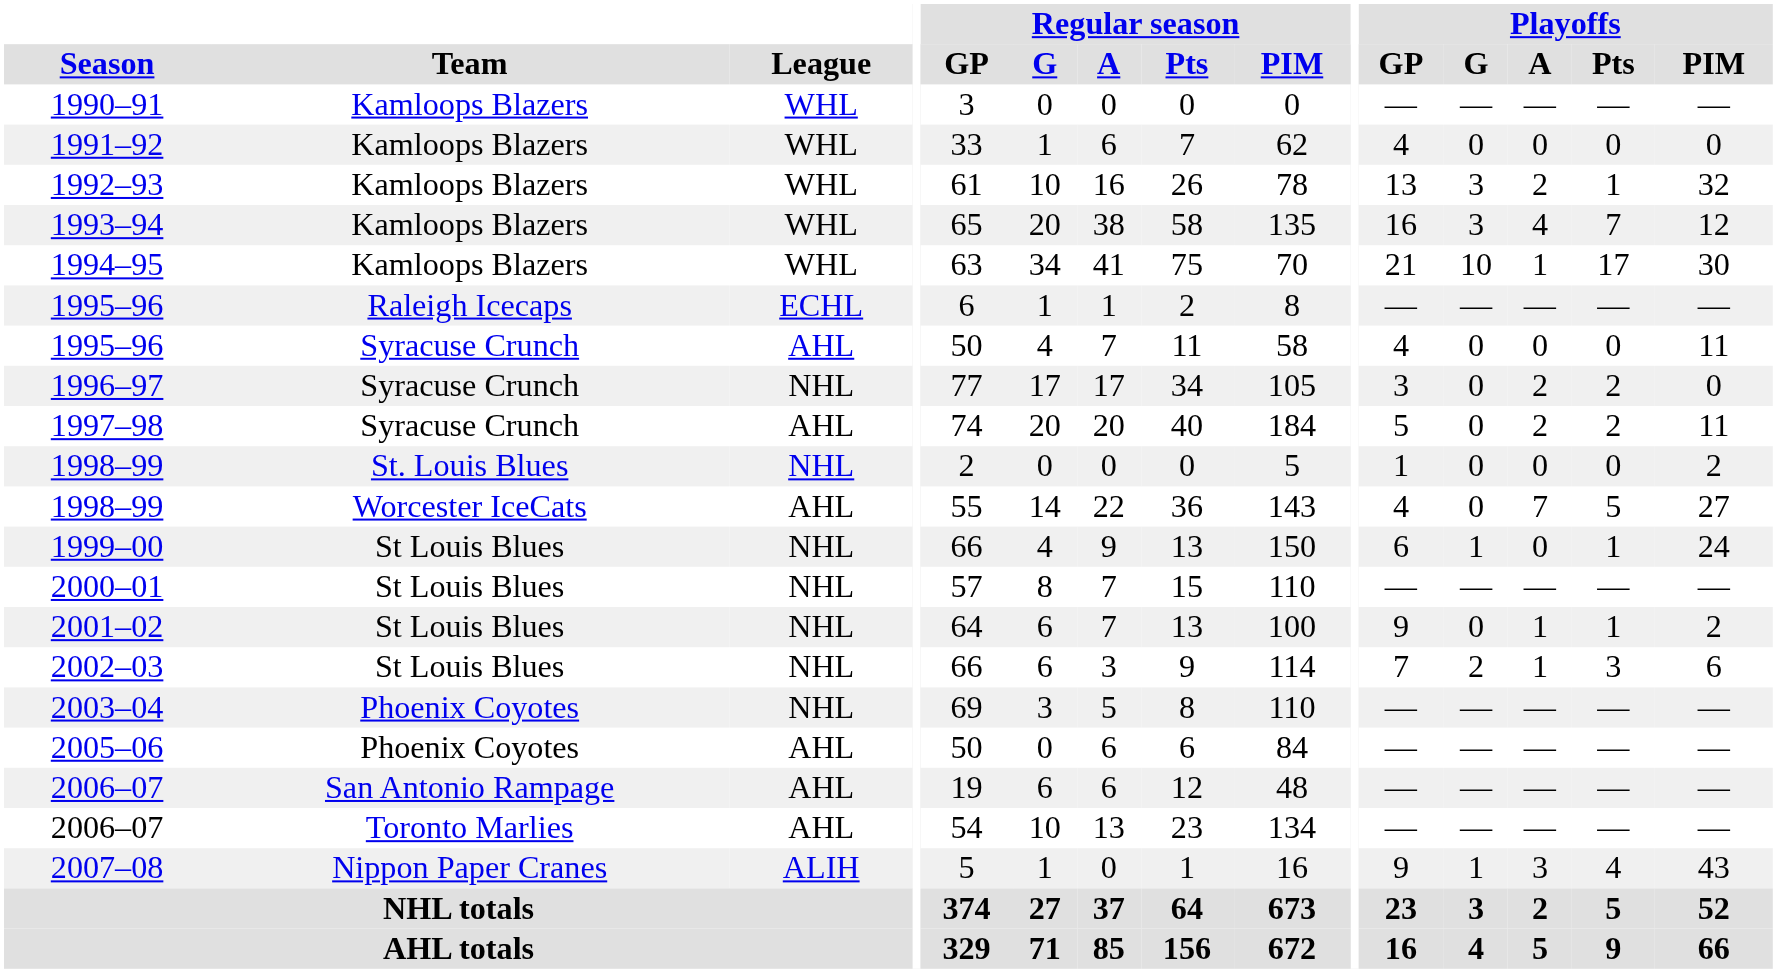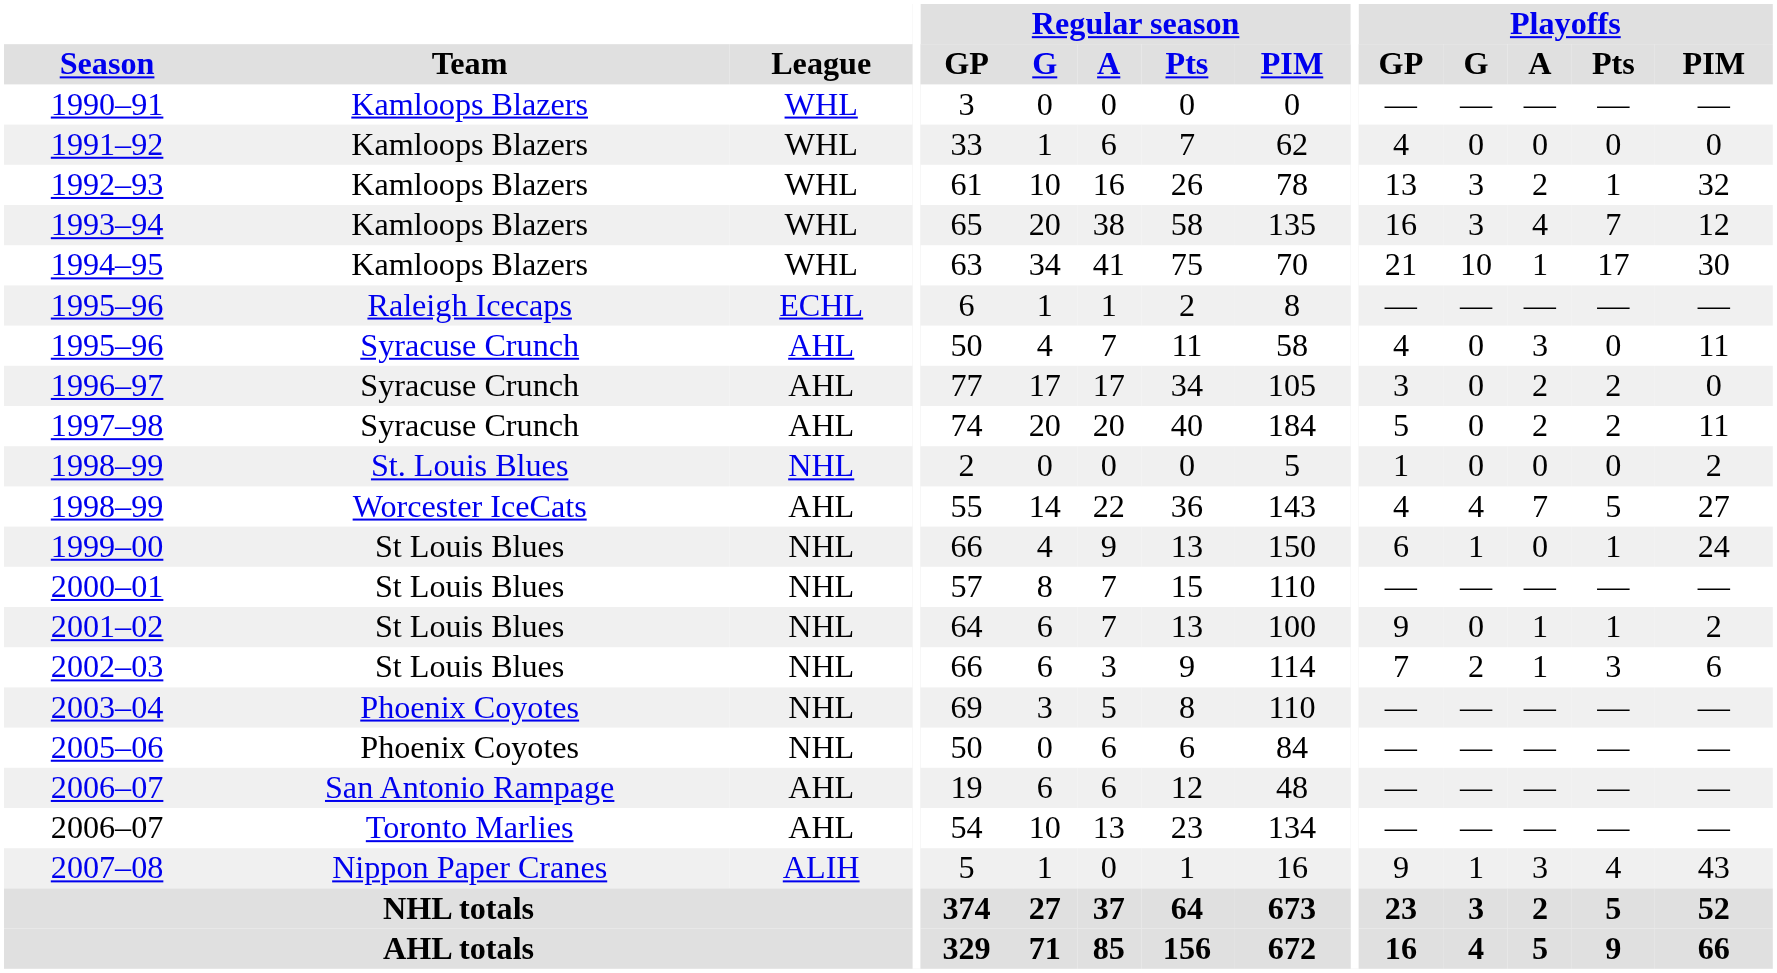 <table border="0" cellpadding="1" cellspacing="0" style="text-align:center; width:55em">
 <tr bgcolor="#e0e0e0">
 <th colspan="3"  bgcolor="#ffffff"></th>
 <th rowspan="99" bgcolor="#ffffff"></th>
 <th colspan="5"><a href='#'>Regular season</a></th>
 <th rowspan="99" bgcolor="#ffffff"></th>
 <th colspan="5"><a href='#'>Playoffs</a></th>
 </tr>
 <tr bgcolor="#e0e0e0">
 <th><a href='#'>Season</a></th>
 <th>Team</th>
 <th>League</th>
 <th>GP</th>
 <th><a href='#'>G</a></th>
 <th><a href='#'>A</a></th>
 <th><a href='#'>Pts</a></th>
 <th><a href='#'>PIM</a></th>
 <th>GP</th>
 <th>G</th>
 <th>A</th>
 <th>Pts</th>
 <th>PIM</th>
 </tr>
 <tr>
 <td><a href='#'>1990–91</a></td>
 <td><a href='#'>Kamloops Blazers</a></td>
 <td><a href='#'>WHL</a></td>
 <td>3</td>
 <td>0</td>
 <td>0</td>
 <td>0</td>
 <td>0</td>
 <td>—</td>
 <td>—</td>
 <td>—</td>
 <td>—</td>
 <td>—</td>
 </tr>
 <tr style="background: #f0f0f0;">
 <td><a href='#'>1991–92</a></td>
 <td>Kamloops Blazers</td>
 <td>WHL</td>
 <td>33</td>
 <td>1</td>
 <td>6</td>
 <td>7</td>
 <td>62</td>
 <td>4</td>
 <td>0</td>
 <td>0</td>
 <td>0</td>
 <td>0</td>
 </tr>
 <tr>
 <td><a href='#'>1992–93</a></td>
 <td>Kamloops Blazers</td>
 <td>WHL</td>
 <td>61</td>
 <td>10</td>
 <td>16</td>
 <td>26</td>
 <td>78</td>
 <td>13</td>
 <td>3</td>
 <td>2</td>
 <td>1</td>
 <td>32</td>
 </tr>
 <tr style="background: #f0f0f0;">
 <td><a href='#'>1993–94</a></td>
 <td>Kamloops Blazers</td>
 <td>WHL</td>
 <td>65</td>
 <td>20</td>
 <td>38</td>
 <td>58</td>
 <td>135</td>
 <td>16</td>
 <td>3</td>
 <td>4</td>
 <td>7</td>
 <td>12</td>
 </tr>
 <tr>
 <td><a href='#'>1994–95</a></td>
 <td>Kamloops Blazers</td>
 <td>WHL</td>
 <td>63</td>
 <td>34</td>
 <td>41</td>
 <td>75</td>
 <td>70</td>
 <td>21</td>
 <td>10</td>
 <td>1</td>
 <td>17</td>
 <td>30</td>
 </tr>
 <tr style="background: #f0f0f0;">
 <td><a href='#'>1995–96</a></td>
 <td><a href='#'>Raleigh Icecaps</a></td>
 <td><a href='#'>ECHL</a></td>
 <td>6</td>
 <td>1</td>
 <td>1</td>
 <td>2</td>
 <td>8</td>
 <td>—</td>
 <td>—</td>
 <td>—</td>
 <td>—</td>
 <td>—</td>
 </tr>
 <tr>
 <td><a href='#'>1995–96</a></td>
 <td><a href='#'>Syracuse Crunch</a></td>
 <td><a href='#'>AHL</a></td>
 <td>50</td>
 <td>4</td>
 <td>7</td>
 <td>11</td>
 <td>58</td>
 <td>4</td>
 <td>0</td>
-<td>0</td>
+<td>3</td>
 <td>0</td>
 <td>11</td>
 </tr>
 <tr style="background: #f0f0f0;">
 <td><a href='#'>1996–97</a></td>
 <td>Syracuse Crunch</td>
-<td>NHL</td>
+<td>AHL</td>
 <td>77</td>
 <td>17</td>
 <td>17</td>
 <td>34</td>
 <td>105</td>
 <td>3</td>
 <td>0</td>
 <td>2</td>
 <td>2</td>
 <td>0</td>
 </tr>
 <tr>
 <td><a href='#'>1997–98</a></td>
 <td>Syracuse Crunch</td>
 <td>AHL</td>
 <td>74</td>
 <td>20</td>
 <td>20</td>
 <td>40</td>
 <td>184</td>
 <td>5</td>
 <td>0</td>
 <td>2</td>
 <td>2</td>
 <td>11</td>
 </tr>
 <tr style="background: #f0f0f0;">
 <td><a href='#'>1998–99</a></td>
 <td><a href='#'>St. Louis Blues</a></td>
 <td><a href='#'>NHL</a></td>
 <td>2</td>
 <td>0</td>
 <td>0</td>
 <td>0</td>
 <td>5</td>
 <td>1</td>
 <td>0</td>
 <td>0</td>
 <td>0</td>
 <td>2</td>
 </tr>
 <tr>
 <td><a href='#'>1998–99</a></td>
 <td><a href='#'>Worcester IceCats</a></td>
 <td>AHL</td>
 <td>55</td>
 <td>14</td>
 <td>22</td>
 <td>36</td>
 <td>143</td>
 <td>4</td>
-<td>0</td>
+<td>4</td>
 <td>7</td>
 <td>5</td>
 <td>27</td>
 </tr>
 <tr style="background: #f0f0f0;">
 <td><a href='#'>1999–00</a></td>
 <td>St Louis Blues</td>
 <td>NHL</td>
 <td>66</td>
 <td>4</td>
 <td>9</td>
 <td>13</td>
 <td>150</td>
 <td>6</td>
 <td>1</td>
 <td>0</td>
 <td>1</td>
 <td>24</td>
 </tr>
 <tr>
 <td><a href='#'>2000–01</a></td>
 <td>St Louis Blues</td>
 <td>NHL</td>
 <td>57</td>
 <td>8</td>
 <td>7</td>
 <td>15</td>
 <td>110</td>
 <td>—</td>
 <td>—</td>
 <td>—</td>
 <td>—</td>
 <td>—</td>
 </tr>
 <tr style="background: #f0f0f0;">
 <td><a href='#'>2001–02</a></td>
 <td>St Louis Blues</td>
 <td>NHL</td>
 <td>64</td>
 <td>6</td>
 <td>7</td>
 <td>13</td>
 <td>100</td>
 <td>9</td>
 <td>0</td>
 <td>1</td>
 <td>1</td>
 <td>2</td>
 </tr>
 <tr>
 <td><a href='#'>2002–03</a></td>
 <td>St Louis Blues</td>
 <td>NHL</td>
 <td>66</td>
 <td>6</td>
 <td>3</td>
 <td>9</td>
 <td>114</td>
 <td>7</td>
 <td>2</td>
 <td>1</td>
 <td>3</td>
 <td>6</td>
 </tr>
 <tr style="background: #f0f0f0;">
 <td><a href='#'>2003–04</a></td>
 <td><a href='#'>Phoenix Coyotes</a></td>
 <td>NHL</td>
 <td>69</td>
 <td>3</td>
 <td>5</td>
 <td>8</td>
 <td>110</td>
 <td>—</td>
 <td>—</td>
 <td>—</td>
 <td>—</td>
 <td>—</td>
 </tr>
 <tr>
 <td><a href='#'>2005–06</a></td>
 <td>Phoenix Coyotes</td>
-<td>AHL</td>
+<td>NHL</td>
 <td>50</td>
 <td>0</td>
 <td>6</td>
 <td>6</td>
 <td>84</td>
 <td>—</td>
 <td>—</td>
 <td>—</td>
 <td>—</td>
 <td>—</td>
 </tr>
 <tr style="background: #f0f0f0;">
 <td><a href='#'>2006–07</a></td>
 <td><a href='#'>San Antonio Rampage</a></td>
 <td>AHL</td>
 <td>19</td>
 <td>6</td>
 <td>6</td>
 <td>12</td>
 <td>48</td>
 <td>—</td>
 <td>—</td>
 <td>—</td>
 <td>—</td>
 <td>—</td>
 </tr>
 <tr>
 <td>2006–07</td>
 <td><a href='#'>Toronto Marlies</a></td>
 <td>AHL</td>
 <td>54</td>
 <td>10</td>
 <td>13</td>
 <td>23</td>
 <td>134</td>
 <td>—</td>
 <td>—</td>
 <td>—</td>
 <td>—</td>
 <td>—</td>
 </tr>
 <tr style="background: #f0f0f0;">
 <td><a href='#'>2007–08</a></td>
 <td><a href='#'>Nippon Paper Cranes</a></td>
 <td><a href='#'>ALIH</a></td>
 <td>5</td>
 <td>1</td>
 <td>0</td>
 <td>1</td>
 <td>16</td>
 <td>9</td>
 <td>1</td>
 <td>3</td>
 <td>4</td>
 <td>43</td>
 </tr>
 <tr style="background: #e0e0e0;">
 <th colspan="3">NHL totals</th>
 <th>374</th>
 <th>27</th>
 <th>37</th>
 <th>64</th>
 <th>673</th>
 <th>23</th>
 <th>3</th>
 <th>2</th>
 <th>5</th>
 <th>52</th>
 </tr>
 <tr style="background: #e0e0e0;">
 <th colspan="3">AHL totals</th>
 <th>329</th>
 <th>71</th>
 <th>85</th>
 <th>156</th>
 <th>672</th>
 <th>16</th>
 <th>4</th>
 <th>5</th>
 <th>9</th>
 <th>66</th>
 </tr>
 </table>
